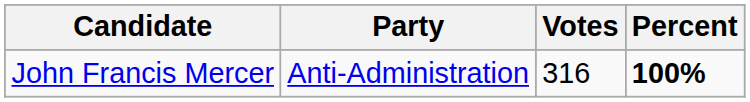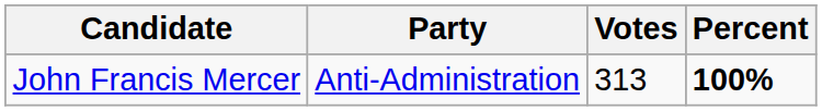 <table class=wikitable>
 <tr>
 <th>Candidate</th>
 <th>Party</th>
 <th>Votes</th>
 <th>Percent</th>
 </tr>
 <tr>
 <td><a href='#'>John Francis Mercer</a></td>
 <td><a href='#'>Anti-Administration</a></td>
-<td>316</td>
+<td>313</td>
 <td><strong>100%</strong></td>
 </tr>
 </table>
